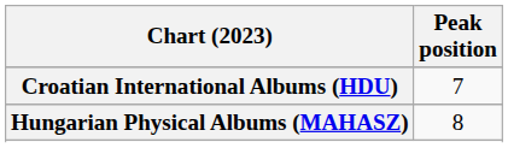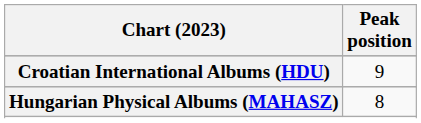 <table class="wikitable sortable plainrowheaders" style="text-align:center;">
 <tr>
 <th scope="col">Chart (2023)</th>
 <th scope="col">Peak<br>position</th>
 </tr>
 <tr>
 </tr>
 <tr>
 </tr>
 <tr>
 </tr>
 <tr>
 <th scope="row">Croatian International Albums (<a href='#'>HDU</a>)</th>
-<td>7</td>
+<td>9</td>
 </tr>
 <tr>
 </tr>
 <tr>
 <th scope="row">Hungarian Physical Albums (<a href='#'>MAHASZ</a>)</th>
 <td>8</td>
 </tr>
 <tr>
 </tr>
 <tr>
 </tr>
 </table>
